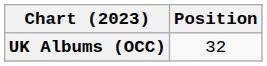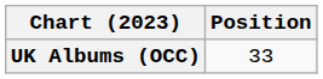 <table class="wikitable plainrowheaders" style="text-align:center">
 <tr>
 <th scope="col">Chart (2023)</th>
 <th scope="col">Position</th>
 </tr>
 <tr>
 <th scope="row">UK Albums (OCC)</th>
-<td>32</td>
+<td>33</td>
 </tr>
 </table>
